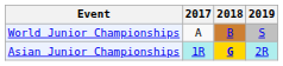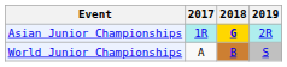 <table style='font-size: 90%; text-align:center;' class='wikitable'>
 <tr>
 <th>Event</th>
 <th>2017</th>
 <th>2018</th>
 <th>2019</th>
 </tr>
 <tr>
+<td bgcolor="#ECF2FF"; align="left"><a href='#'>Asian Junior Championships</a></td>
+<td bgcolor=AFEEEE><a href='#'>1R</a></td>
+<td bgcolor=gold><a href='#'><strong>G</strong></a></td>
+<td bgcolor=AFEEEE><a href='#'>2R</a></td>
+</tr>
+<tr>
 <td bgcolor="#ECF2FF"; align="left"><a href='#'>World Junior Championships</a></td>
 <td>A</td>
 <td bgcolor=CD7F32><a href='#'>B</a></td>
 <td bgcolor=silver><a href='#'>S</a></td>
 </tr>
-<tr>
-<td bgcolor="#ECF2FF"; align="left"><a href='#'>Asian Junior Championships</a></td>
-<td bgcolor=AFEEEE><a href='#'>1R</a></td>
-<td bgcolor=gold><a href='#'><strong>G</strong></a></td>
-<td bgcolor=AFEEEE><a href='#'>2R</a></td>
-</tr>
 </table>
